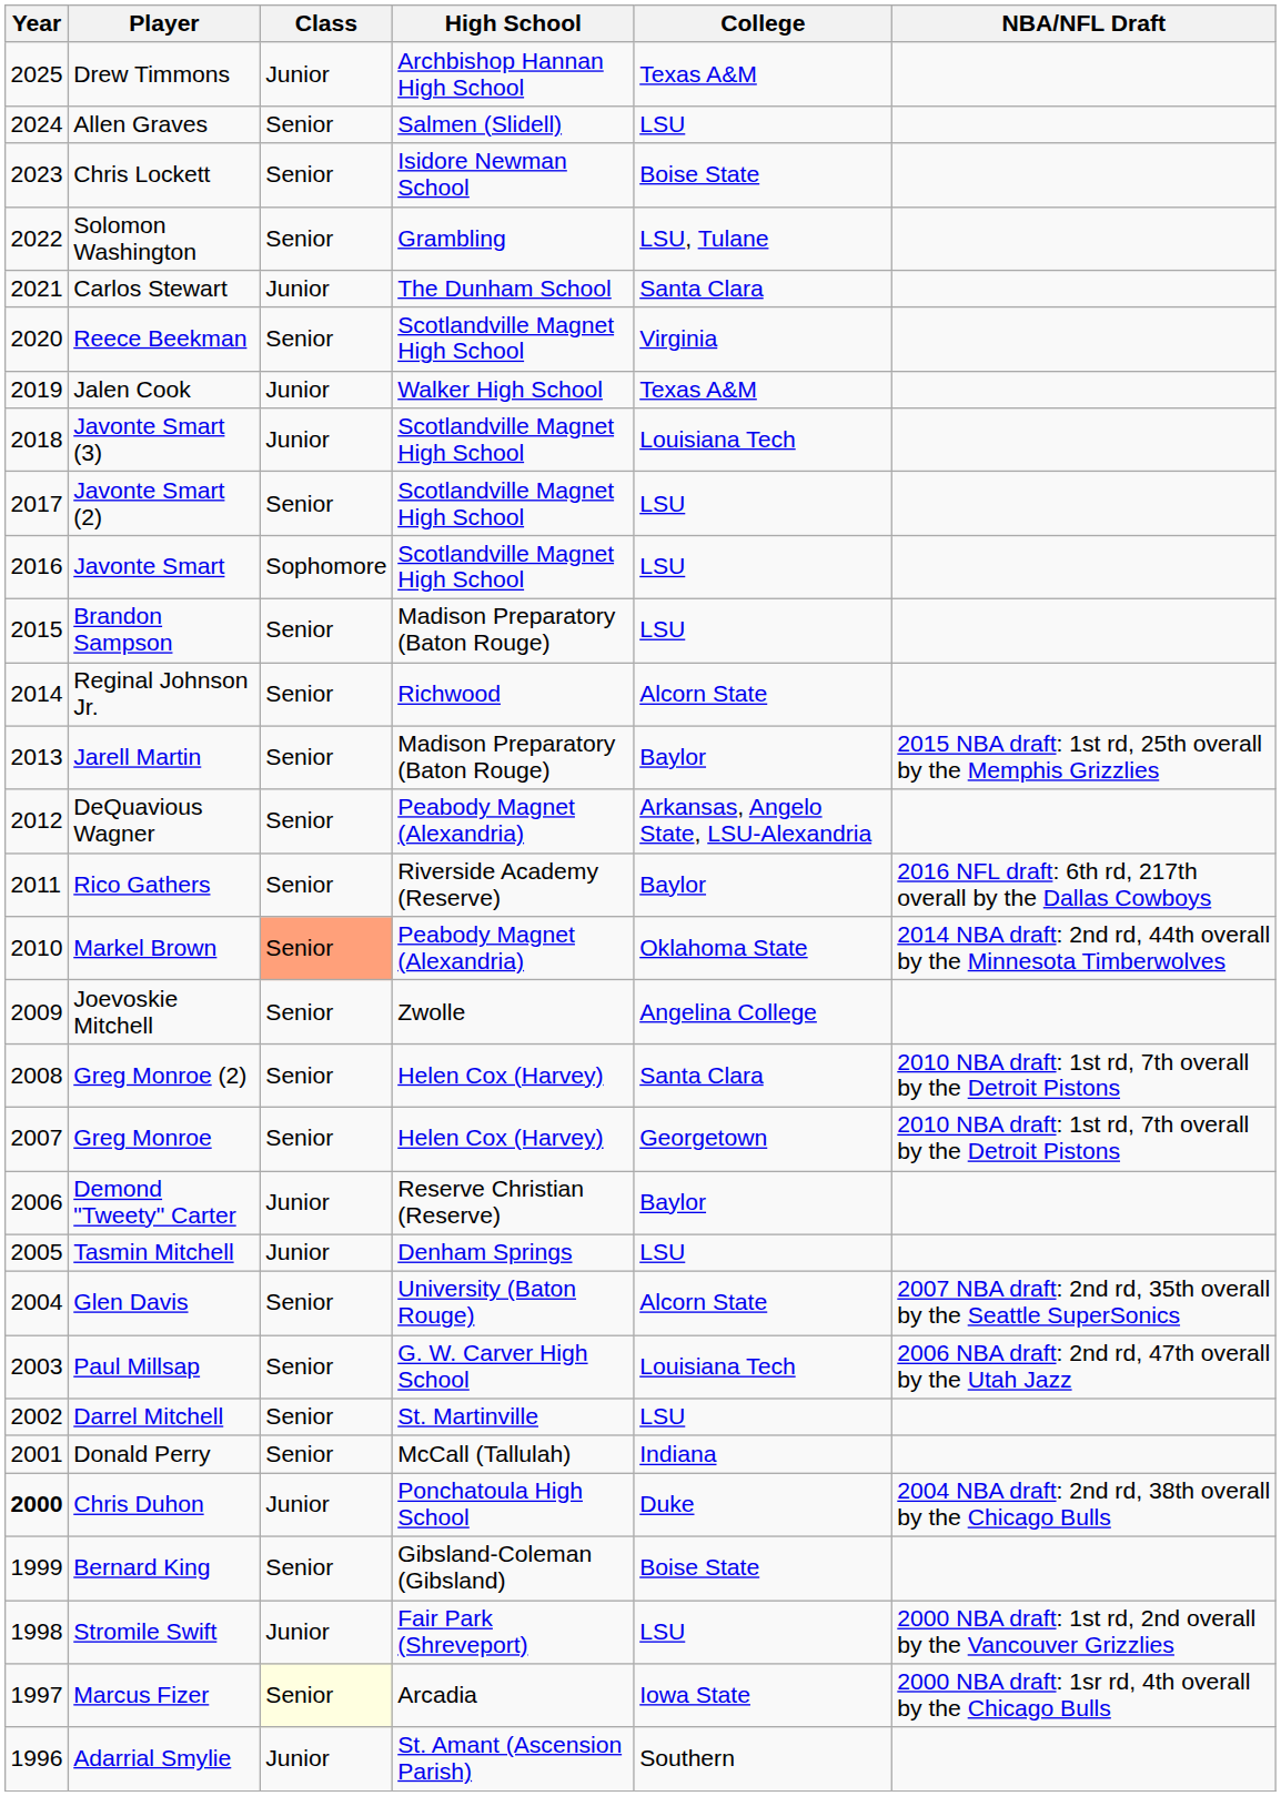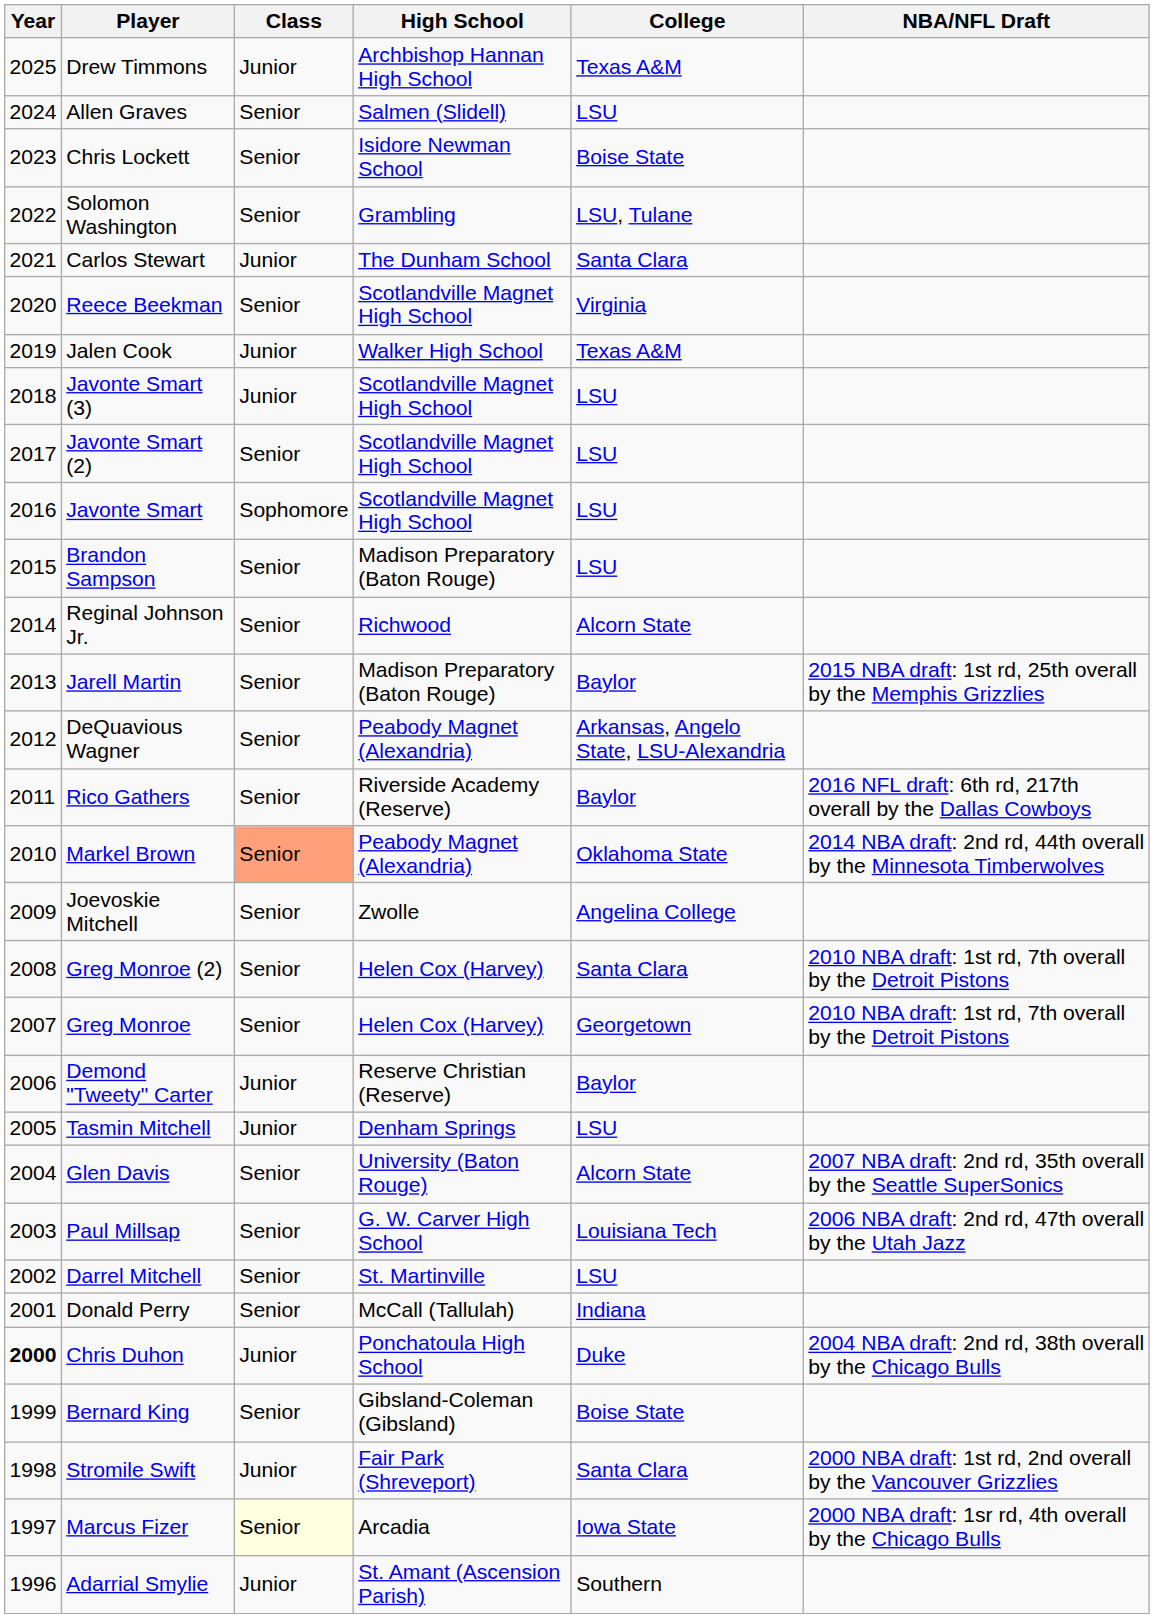 <table class="wikitable sortable">
 <tr>
 <th>Year</th>
 <th>Player</th>
 <th>Class</th>
 <th>High School</th>
 <th>College</th>
 <th>NBA/NFL Draft</th>
 </tr>
 <tr>
 <td>2025</td>
 <td>Drew Timmons</td>
 <td>Junior</td>
 <td><a href='#'>Archbishop Hannan High School</a></td>
 <td><a href='#'>Texas A&M</a></td>
 </tr>
 <tr>
 <td>2024</td>
 <td>Allen Graves</td>
 <td>Senior</td>
 <td><a href='#'>Salmen (Slidell)</a></td>
 <td><a href='#'>LSU</a></td>
 <td></td>
 </tr>
 <tr>
 <td>2023</td>
 <td>Chris Lockett</td>
 <td>Senior</td>
 <td><a href='#'>Isidore Newman School</a></td>
 <td><a href='#'>Boise State</a></td>
 <td></td>
 </tr>
 <tr>
 <td>2022</td>
 <td>Solomon Washington</td>
 <td>Senior</td>
 <td><a href='#'>Grambling</a></td>
 <td><a href='#'>LSU</a>, <a href='#'>Tulane</a></td>
 <td></td>
 </tr>
 <tr>
 <td>2021</td>
 <td>Carlos Stewart</td>
 <td>Junior</td>
 <td><a href='#'>The Dunham School</a></td>
 <td><a href='#'>Santa Clara</a></td>
 <td></td>
 </tr>
 <tr>
 <td>2020</td>
 <td><a href='#'>Reece Beekman</a></td>
 <td>Senior</td>
 <td><a href='#'>Scotlandville Magnet High School</a></td>
 <td><a href='#'>Virginia</a></td>
 <td></td>
 </tr>
 <tr>
 <td>2019</td>
 <td>Jalen Cook</td>
 <td>Junior</td>
 <td><a href='#'>Walker High School</a></td>
 <td><a href='#'>Texas A&M</a></td>
 <td></td>
 </tr>
 <tr>
 <td>2018</td>
 <td><a href='#'>Javonte Smart</a> (3)</td>
 <td>Junior</td>
 <td><a href='#'>Scotlandville Magnet High School</a></td>
-<td><a href='#'>Louisiana Tech</a></td>
+<td><a href='#'>LSU</a></td>
 <td></td>
 </tr>
 <tr>
 <td>2017</td>
 <td><a href='#'>Javonte Smart</a> (2)</td>
 <td>Senior</td>
 <td><a href='#'>Scotlandville Magnet High School</a></td>
 <td><a href='#'>LSU</a></td>
 <td></td>
 </tr>
 <tr>
 <td>2016</td>
 <td><a href='#'>Javonte Smart</a></td>
 <td>Sophomore</td>
 <td><a href='#'>Scotlandville Magnet High School</a></td>
 <td><a href='#'>LSU</a></td>
 <td></td>
 </tr>
 <tr>
 <td>2015</td>
 <td><a href='#'>Brandon Sampson</a></td>
 <td>Senior</td>
 <td>Madison Preparatory (Baton Rouge)</td>
 <td><a href='#'>LSU</a></td>
 <td></td>
 </tr>
 <tr>
 <td>2014</td>
 <td>Reginal Johnson Jr.</td>
 <td>Senior</td>
 <td><a href='#'>Richwood</a></td>
 <td><a href='#'>Alcorn State</a></td>
 <td></td>
 </tr>
 <tr>
 <td>2013</td>
 <td><a href='#'>Jarell Martin</a></td>
 <td>Senior</td>
 <td>Madison Preparatory (Baton Rouge)</td>
 <td><a href='#'>Baylor</a></td>
 <td><a href='#'>2015 NBA draft</a>: 1st rd, 25th overall by the <a href='#'>Memphis Grizzlies</a></td>
 </tr>
 <tr --->
 <td>2012</td>
 <td>DeQuavious Wagner</td>
 <td>Senior</td>
 <td><a href='#'>Peabody Magnet (Alexandria)</a></td>
 <td><a href='#'>Arkansas</a>, <a href='#'>Angelo State</a>, <a href='#'>LSU-Alexandria</a></td>
 <td></td>
 </tr>
 <tr --->
 <td>2011</td>
 <td><a href='#'>Rico Gathers</a></td>
 <td>Senior</td>
 <td>Riverside Academy (Reserve)</td>
 <td><a href='#'>Baylor</a></td>
 <td><a href='#'>2016 NFL draft</a>: 6th rd, 217th overall by the <a href='#'>Dallas Cowboys</a></td>
 </tr>
 <tr --->
 <td>2010</td>
 <td><a href='#'>Markel Brown</a></td>
 <td style="background: lightsalmon;">Senior</td>
 <td><a href='#'>Peabody Magnet (Alexandria)</a></td>
 <td><a href='#'>Oklahoma State</a></td>
 <td><a href='#'>2014 NBA draft</a>: 2nd rd, 44th overall by the <a href='#'>Minnesota Timberwolves</a></td>
 </tr>
 <tr --->
 <td>2009</td>
 <td>Joevoskie Mitchell</td>
 <td>Senior</td>
 <td>Zwolle</td>
 <td><a href='#'>Angelina College</a></td>
 <td></td>
 </tr>
 <tr --->
 <td>2008</td>
 <td><a href='#'>Greg Monroe</a> (2)</td>
 <td>Senior</td>
 <td><a href='#'>Helen Cox (Harvey)</a></td>
 <td><a href='#'>Santa Clara</a></td>
 <td><a href='#'>2010 NBA draft</a>: 1st rd, 7th overall by the <a href='#'>Detroit Pistons</a></td>
 </tr>
 <tr --->
 <td>2007</td>
 <td><a href='#'>Greg Monroe</a></td>
 <td>Senior</td>
 <td><a href='#'>Helen Cox (Harvey)</a></td>
 <td><a href='#'>Georgetown</a></td>
 <td><a href='#'>2010 NBA draft</a>: 1st rd, 7th overall by the <a href='#'>Detroit Pistons</a></td>
 </tr>
 <tr --->
 <td>2006</td>
 <td><a href='#'>Demond "Tweety" Carter</a></td>
 <td>Junior</td>
 <td>Reserve Christian (Reserve)</td>
 <td><a href='#'>Baylor</a></td>
 <td></td>
 </tr>
 <tr --->
 <td>2005</td>
 <td><a href='#'>Tasmin Mitchell</a></td>
 <td>Junior</td>
 <td><a href='#'>Denham Springs</a></td>
 <td><a href='#'>LSU</a></td>
 <td></td>
 </tr>
 <tr --->
 <td>2004</td>
 <td><a href='#'>Glen Davis</a></td>
 <td>Senior</td>
 <td><a href='#'>University (Baton Rouge)</a></td>
 <td><a href='#'>Alcorn State</a></td>
 <td><a href='#'>2007 NBA draft</a>: 2nd rd, 35th overall by the <a href='#'>Seattle SuperSonics</a></td>
 </tr>
 <tr --->
 <td>2003</td>
 <td><a href='#'>Paul Millsap</a></td>
 <td>Senior</td>
 <td><a href='#'>G. W. Carver High School</a></td>
 <td><a href='#'>Louisiana Tech</a></td>
 <td><a href='#'>2006 NBA draft</a>: 2nd rd, 47th overall by the <a href='#'>Utah Jazz</a></td>
 </tr>
 <tr --->
 <td>2002</td>
 <td><a href='#'>Darrel Mitchell</a></td>
 <td>Senior</td>
 <td><a href='#'>St. Martinville</a></td>
 <td><a href='#'>LSU</a></td>
 <td></td>
 </tr>
 <tr --->
 <td>2001</td>
 <td>Donald Perry</td>
 <td>Senior</td>
 <td>McCall (Tallulah)</td>
 <td><a href='#'>Indiana</a></td>
 <td></td>
 </tr>
 <tr --->
 <td><strong>2000</strong></td>
 <td><a href='#'>Chris Duhon</a></td>
 <td>Junior</td>
 <td><a href='#'>Ponchatoula High School</a></td>
 <td><a href='#'>Duke</a></td>
 <td><a href='#'>2004 NBA draft</a>: 2nd rd, 38th overall by the <a href='#'>Chicago Bulls</a></td>
 </tr>
 <tr --->
 <td>1999</td>
 <td><a href='#'>Bernard King</a></td>
 <td>Senior</td>
 <td>Gibsland-Coleman (Gibsland)</td>
 <td><a href='#'>Boise State</a></td>
 <td></td>
 </tr>
 <tr --->
 <td>1998</td>
 <td><a href='#'>Stromile Swift</a></td>
 <td>Junior</td>
 <td><a href='#'>Fair Park (Shreveport)</a></td>
-<td><a href='#'>LSU</a></td>
+<td><a href='#'>Santa Clara</a></td>
 <td><a href='#'>2000 NBA draft</a>: 1st rd, 2nd overall by the <a href='#'>Vancouver Grizzlies</a></td>
 </tr>
 <tr --->
 <td>1997</td>
 <td><a href='#'>Marcus Fizer</a></td>
 <td style="background: lightyellow;">Senior</td>
 <td>Arcadia</td>
 <td><a href='#'>Iowa State</a></td>
 <td><a href='#'>2000 NBA draft</a>: 1sr rd, 4th overall by the <a href='#'>Chicago Bulls</a></td>
 </tr>
 <tr --->
 <td>1996</td>
 <td><a href='#'>Adarrial Smylie</a></td>
 <td>Junior</td>
 <td><a href='#'>St. Amant (Ascension Parish)</a></td>
 <td>Southern</td>
 <td></td>
 </tr>
 <tr --->
 </tr>
 </table>
